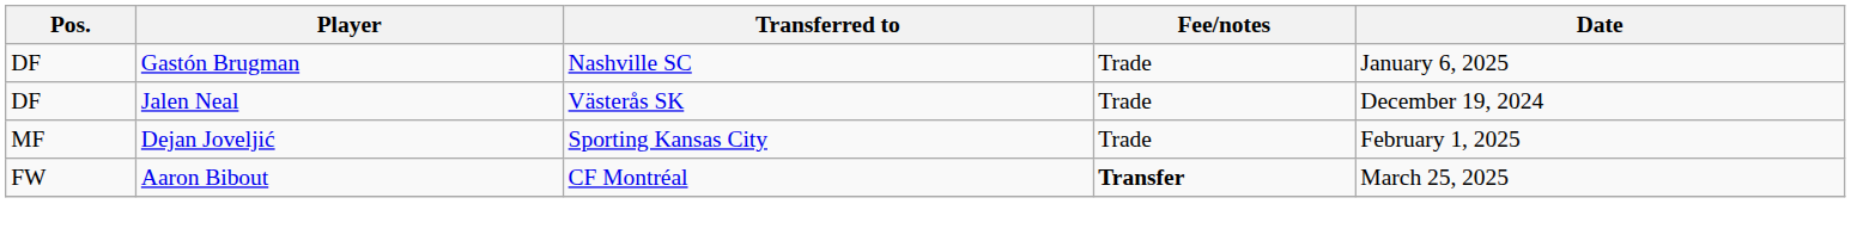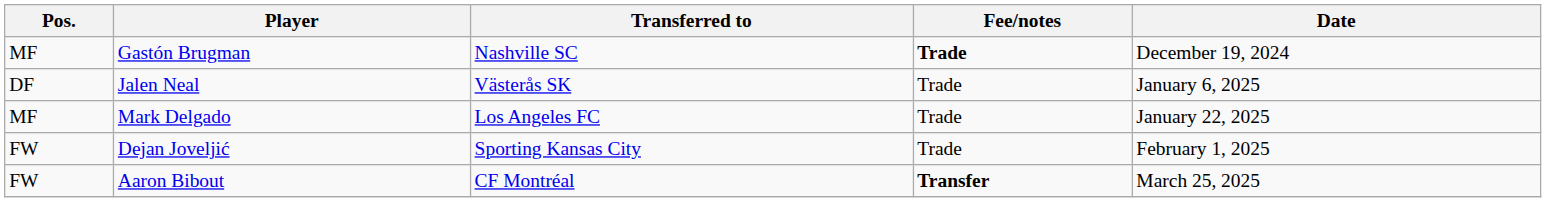 <table class="wikitable sortable" style="width:95%; text-align:center; font-size:95%; text-align:left;">
 <tr>
 <th><strong>Pos.</strong></th>
 <th><strong>Player</strong></th>
 <th><strong>Transferred to</strong></th>
 <th><strong>Fee/notes</strong></th>
 <th><strong>Date</strong></th>
 </tr>
 <tr>
-<td>DF</td>
+<td>MF</td>
 <td> <a href='#'>Gastón Brugman</a></td>
 <td> <a href='#'>Nashville SC</a></td>
-<td>Trade</td>
-<td>January 6, 2025</td>
+<td><strong>Trade</strong></td>
+<td>December 19, 2024</td>
 </tr>
 <tr>
 <td>DF</td>
 <td> <a href='#'>Jalen Neal</a></td>
 <td> <a href='#'>Västerås SK</a></td>
 <td>Trade</td>
-<td>December 19, 2024</td>
+<td>January 6, 2025</td>
 </tr>
 <tr>
 <td>MF</td>
+<td> <a href='#'>Mark Delgado</a></td>
+<td> <a href='#'>Los Angeles FC</a></td>
+<td>Trade</td>
+<td>January 22, 2025</td>
+</tr>
+<tr>
+<td>FW</td>
 <td> <a href='#'>Dejan Joveljić</a></td>
 <td> <a href='#'>Sporting Kansas City</a></td>
 <td>Trade</td>
 <td>February 1, 2025</td>
 </tr>
 <tr>
 <td>FW</td>
 <td> <a href='#'>Aaron Bibout</a></td>
 <td> <a href='#'>CF Montréal</a></td>
 <td><strong>Transfer</strong></td>
 <td>March 25, 2025</td>
 </tr>
 <tr>
 </tr>
 </table>
